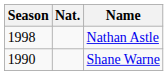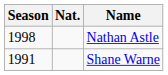 <table class="wikitable defaultcenter col3left">
 <tr>
 <th>Season</th>
 <th>Nat.</th>
 <th>Name</th>
 </tr>
 <tr>
 <td>1998</td>
 <td></td>
 <td><a href='#'>Nathan Astle</a></td>
 </tr>
 <tr>
-<td>1990</td>
+<td>1991</td>
 <td></td>
 <td><a href='#'>Shane Warne</a></td>
 </tr>
 </table>
